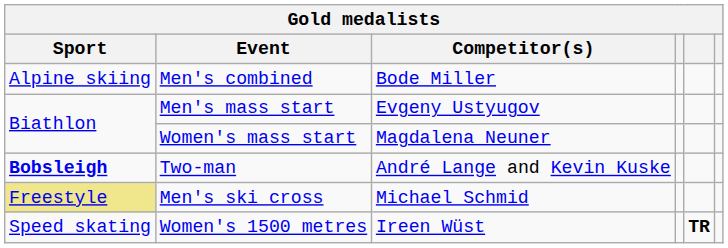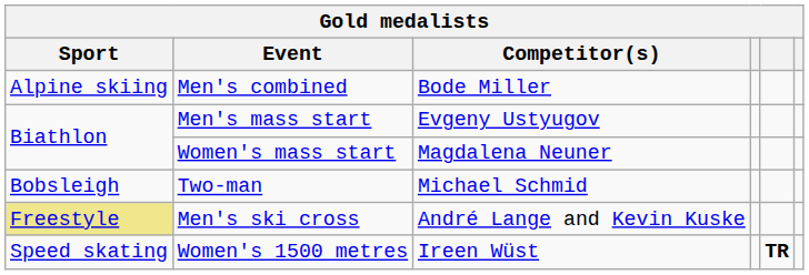 <table class="wikitable">
 <tr>
 <th colspan="6">Gold medalists</th>
 </tr>
 <tr>
 <th>Sport</th>
 <th>Event</th>
 <th>Competitor(s)</th>
 <th></th>
 <th></th>
 <th></th>
 </tr>
 <tr>
 <td><a href='#'>Alpine skiing</a></td>
 <td><a href='#'>Men's combined</a></td>
 <td><a href='#'>Bode Miller</a></td>
 <td></td>
 <td></td>
 <td></td>
 </tr>
 <tr>
 <td rowspan=2><a href='#'>Biathlon</a></td>
 <td><a href='#'>Men's mass start</a></td>
 <td><a href='#'>Evgeny Ustyugov</a></td>
 <td></td>
 <td></td>
 <td></td>
 </tr>
 <tr>
 <td><a href='#'>Women's mass start</a></td>
 <td><a href='#'>Magdalena Neuner</a></td>
 <td></td>
 <td></td>
 <td></td>
 </tr>
 <tr>
-<td><strong><a href='#'>Bobsleigh</a></strong></td>
+<td><a href='#'>Bobsleigh</a></td>
 <td><a href='#'>Two-man</a></td>
-<td><a href='#'>André Lange</a> and <a href='#'>Kevin Kuske</a></td>
+<td><a href='#'>Michael Schmid</a></td>
 <td></td>
 <td></td>
 <td></td>
 </tr>
 <tr>
 <td style="background: khaki;"><a href='#'>Freestyle</a></td>
 <td><a href='#'>Men's ski cross</a></td>
-<td><a href='#'>Michael Schmid</a></td>
+<td><a href='#'>André Lange</a> and <a href='#'>Kevin Kuske</a></td>
 <td></td>
 <td></td>
 <td></td>
 </tr>
 <tr>
 <td><a href='#'>Speed skating</a></td>
 <td><a href='#'>Women's 1500 metres</a></td>
 <td><a href='#'>Ireen Wüst</a></td>
 <td></td>
 <td><strong>TR</strong></td>
 <td></td>
 </tr>
 </table>
